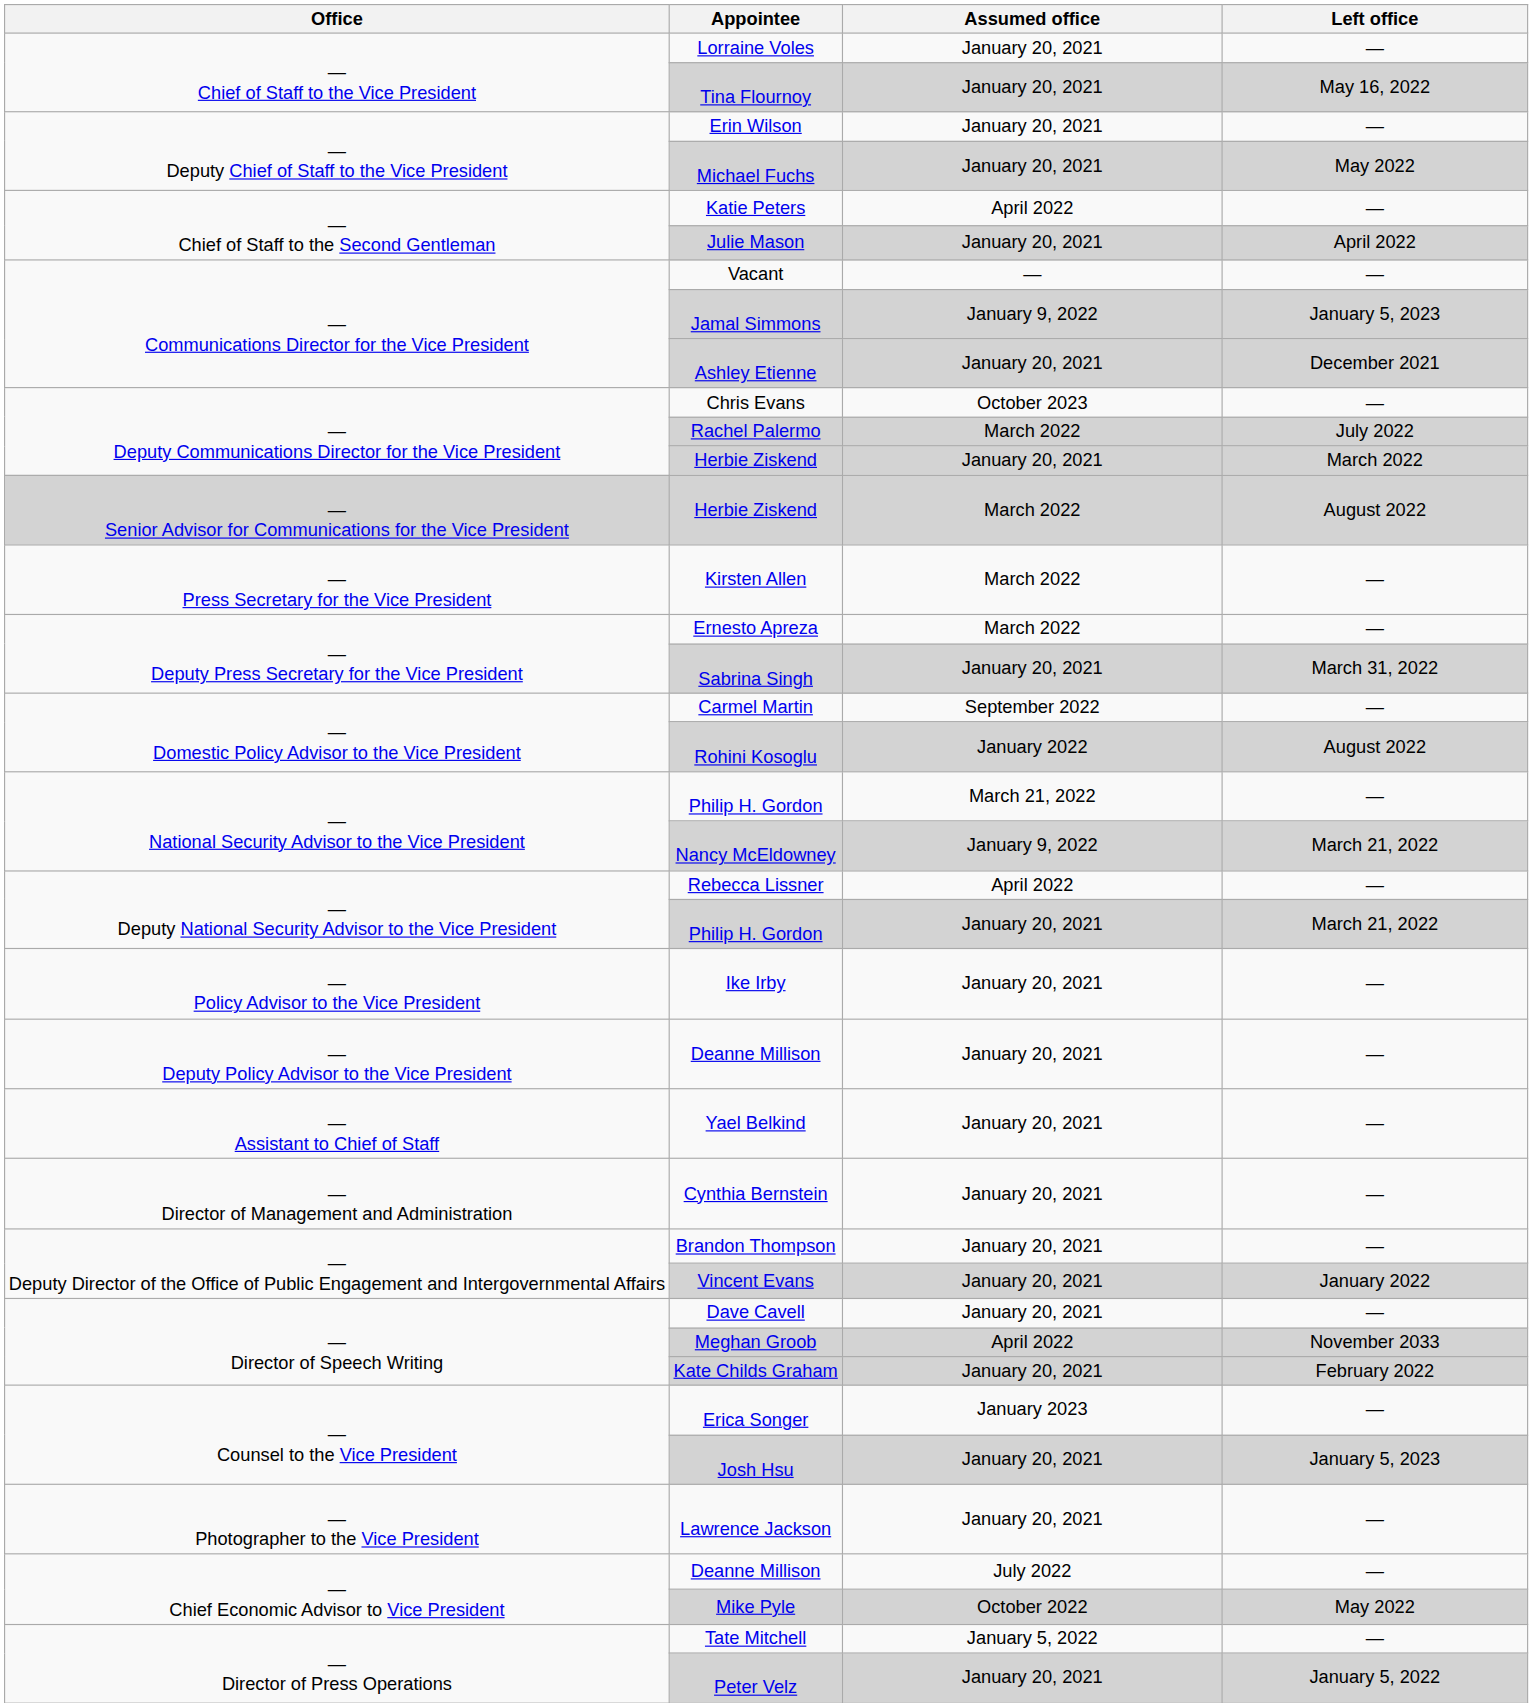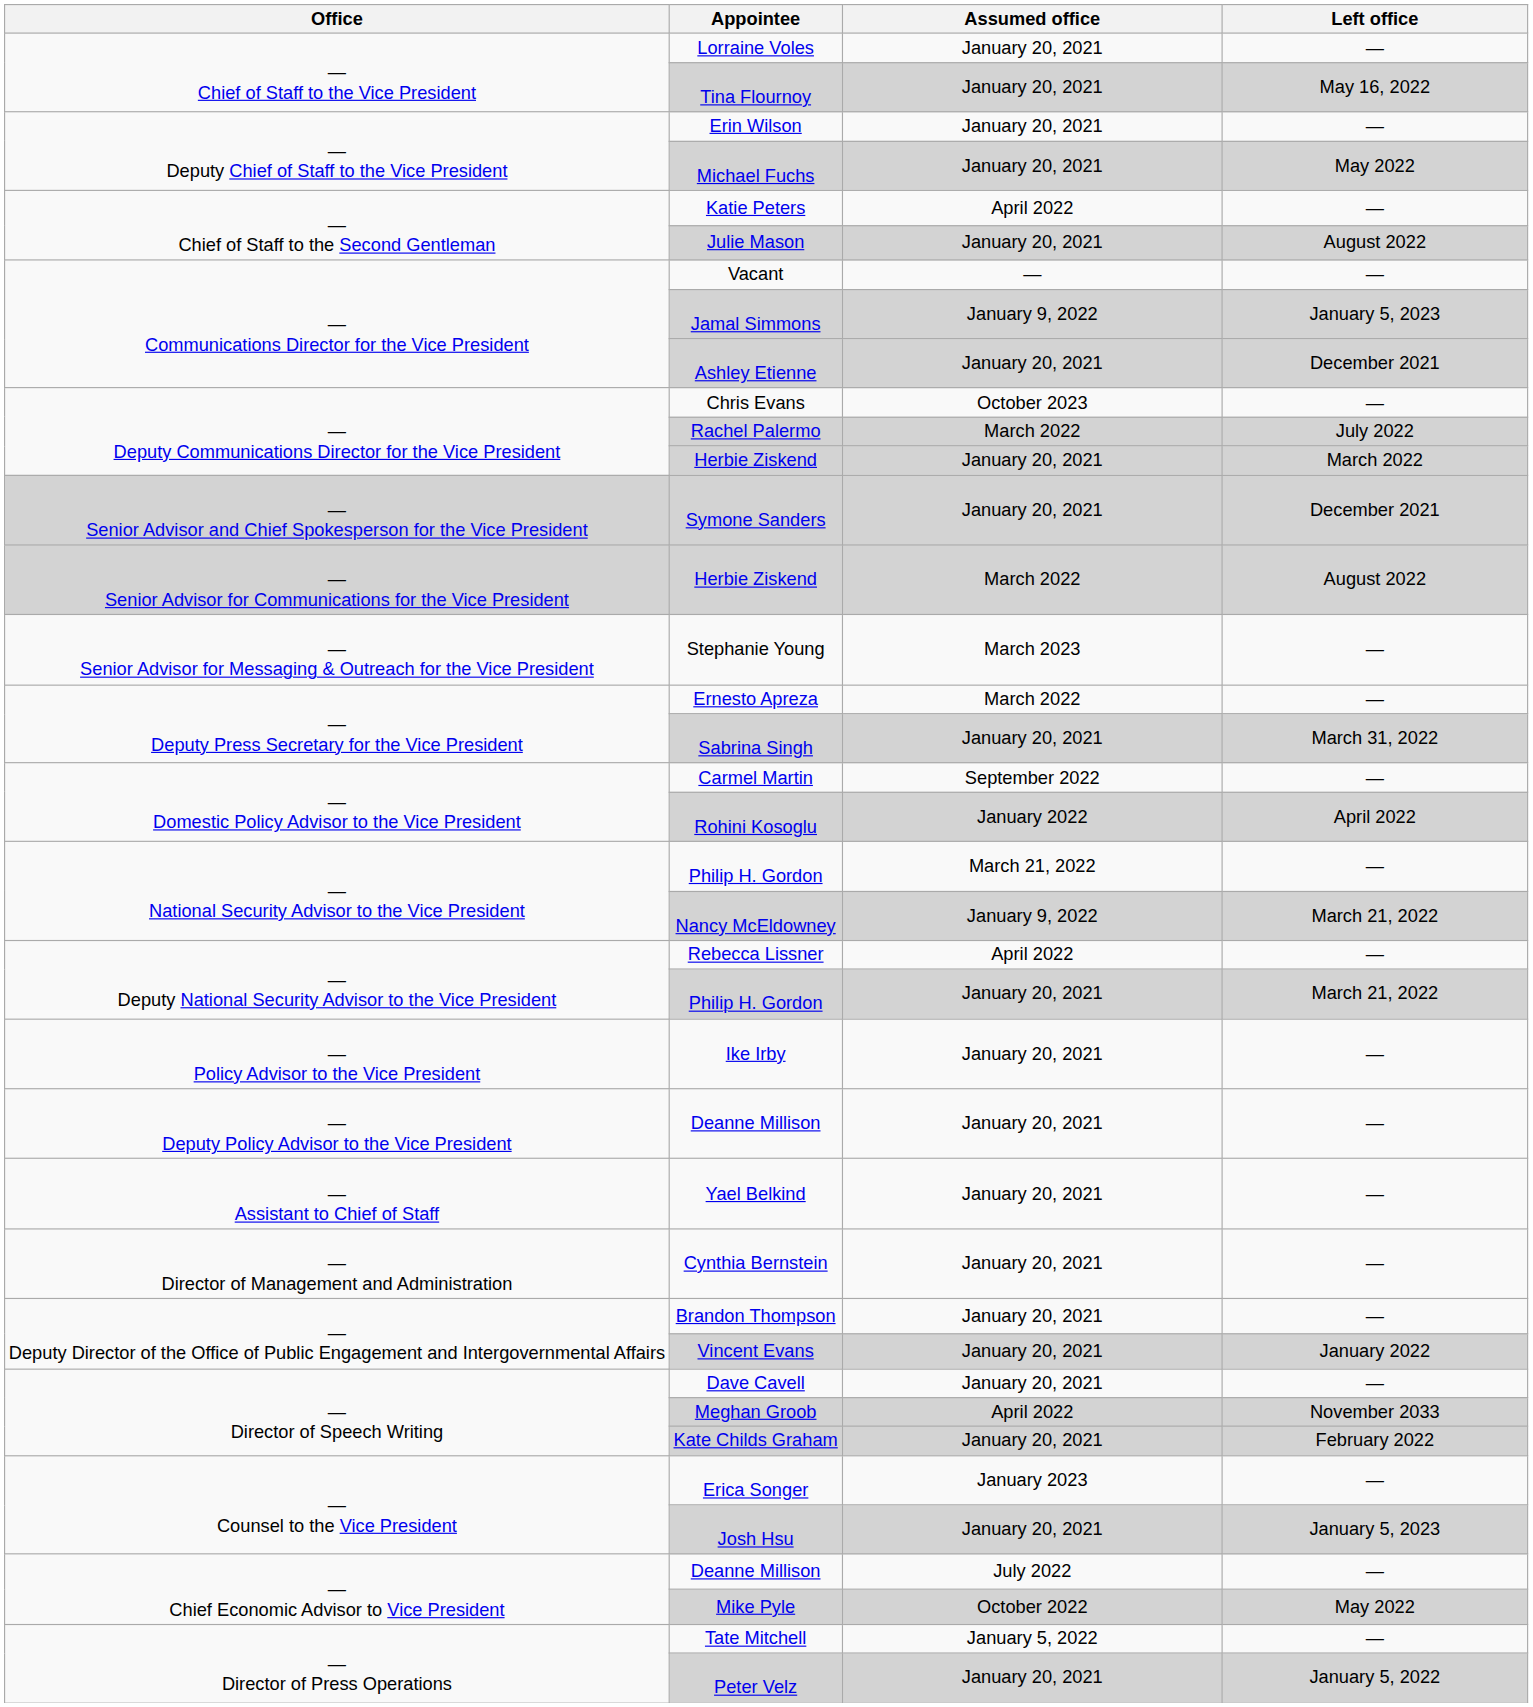 <table class="wikitable sortable" style="text-align:center">
 <tr>
 <th>Office</th>
 <th>Appointee</th>
 <th style="width:25%;" data-sort-type="date">Assumed office</th>
 <th style="width:20%;" data-sort-type="date">Left office</th>
 </tr>
 <tr>
 <td rowspan=2><br>—<br><a href='#'>Chief of Staff to the Vice President</a></td>
 <td><a href='#'>Lorraine Voles</a></td>
 <td>January 20, 2021</td>
 <td>—</td>
 </tr>
 <tr style="background:lightgray;">
 <td><br><a href='#'>Tina Flournoy</a></td>
 <td>January 20, 2021</td>
 <td>May 16, 2022</td>
 </tr>
 <tr>
 <td rowspan=2><br>—<br>Deputy <a href='#'>Chief of Staff to the Vice President</a></td>
 <td><a href='#'>Erin Wilson</a></td>
 <td>January 20, 2021</td>
 <td>—</td>
 </tr>
 <tr style="background:lightgray;">
 <td><br><a href='#'>Michael Fuchs</a></td>
 <td>January 20, 2021</td>
 <td>May 2022</td>
 </tr>
 <tr>
 <td rowspan=2><br>—<br>Chief of Staff to the <a href='#'>Second Gentleman</a></td>
 <td><a href='#'>Katie Peters</a></td>
 <td>April 2022</td>
 <td>—</td>
 </tr>
 <tr style="background:lightgray;">
 <td><a href='#'>Julie Mason</a></td>
 <td>January 20, 2021</td>
-<td>April 2022</td>
+<td>August 2022</td>
 </tr>
 <tr>
 <td rowspan="3"><br>—<br><a href='#'>Communications Director for the Vice President</a></td>
 <td>Vacant</td>
 <td>—</td>
 <td>—</td>
 </tr>
 <tr style="background:lightgray;">
 <td><br><a href='#'>Jamal Simmons</a></td>
 <td>January 9, 2022</td>
 <td>January 5, 2023</td>
 </tr>
 <tr style="background:lightgray;">
 <td><br><a href='#'>Ashley Etienne</a></td>
 <td>January 20, 2021</td>
 <td>December 2021</td>
 </tr>
 <tr>
 <td rowspan=3><br>—<br><a href='#'>Deputy Communications Director for the Vice President</a></td>
 <td>Chris Evans</td>
 <td>October 2023</td>
 <td>—</td>
 </tr>
 <tr style="background:lightgray;">
 <td><a href='#'>Rachel Palermo</a></td>
 <td>March 2022</td>
 <td>July 2022</td>
 </tr>
 <tr style="background:lightgray;">
 <td><a href='#'>Herbie Ziskend</a></td>
 <td>January 20, 2021</td>
 <td>March 2022</td>
 </tr>
 <tr style="background:lightgray;">
+<td><br>—<br><a href='#'>Senior Advisor and Chief Spokesperson for the Vice President</a></td>
+<td><br><a href='#'>Symone Sanders</a></td>
+<td>January 20, 2021</td>
+<td>December 2021</td>
+</tr>
+<tr style="background:lightgray;">
 <td><br>—<br><a href='#'>Senior Advisor for Communications for the Vice President</a></td>
 <td><a href='#'>Herbie Ziskend</a></td>
 <td>March 2022</td>
 <td>August 2022</td>
 </tr>
 <tr>
-<td><br>—<br><a href='#'>Press Secretary for the Vice President</a></td>
-<td><a href='#'>Kirsten Allen</a></td>
-<td>March 2022</td>
+<td><br>—<br><a href='#'>Senior Advisor for Messaging & Outreach for the Vice President</a></td>
+<td>Stephanie Young</td>
+<td>March 2023 </td>
 <td>—</td>
 </tr>
 <tr>
 <td rowspan=2><br>—<br><a href='#'>Deputy Press Secretary for the Vice President</a></td>
 <td><a href='#'>Ernesto Apreza</a></td>
 <td>March 2022</td>
 <td>—</td>
 </tr>
 <tr style="background:lightgray;">
 <td><br><a href='#'>Sabrina Singh</a></td>
 <td>January 20, 2021</td>
 <td>March 31, 2022</td>
 </tr>
 <tr>
 <td rowspan=2><br>—<br><a href='#'>Domestic Policy Advisor to the Vice President</a></td>
 <td><a href='#'>Carmel Martin</a></td>
 <td>September 2022</td>
 <td>—</td>
 </tr>
 <tr style="background:lightgray;">
 <td><br><a href='#'>Rohini Kosoglu</a></td>
 <td>January 2022</td>
-<td>August 2022</td>
+<td>April 2022</td>
 </tr>
 <tr>
 <td rowspan=2><br>—<br><a href='#'>National Security Advisor to the Vice President</a></td>
 <td><br><a href='#'>Philip H. Gordon</a></td>
 <td>March 21, 2022</td>
 <td>—</td>
 </tr>
 <tr style="background:lightgray;">
 <td><br><a href='#'>Nancy McEldowney</a></td>
 <td>January 9, 2022</td>
 <td>March 21, 2022</td>
 </tr>
 <tr>
 <td rowspan=2><br>—<br>Deputy <a href='#'>National Security Advisor to the Vice President</a></td>
 <td><a href='#'>Rebecca Lissner</a></td>
 <td>April 2022</td>
 <td>—</td>
 </tr>
 <tr style="background:lightgray;">
 <td><br><a href='#'>Philip H. Gordon</a></td>
 <td>January 20, 2021</td>
 <td>March 21, 2022</td>
 </tr>
 <tr>
 <td><br>—<br><a href='#'>Policy Advisor to the Vice President</a></td>
 <td><a href='#'>Ike Irby</a></td>
 <td>January 20, 2021</td>
 <td>—</td>
 </tr>
 <tr>
 <td><br>—<br><a href='#'>Deputy Policy Advisor to the Vice President</a></td>
 <td><a href='#'>Deanne Millison</a></td>
 <td>January 20, 2021</td>
 <td>—</td>
 </tr>
 <tr>
 <td><br>—<br><a href='#'>Assistant to Chief of Staff</a></td>
 <td><a href='#'>Yael Belkind</a></td>
 <td>January 20, 2021</td>
 <td>—</td>
 </tr>
 <tr>
 <td><br>—<br>Director of Management and Administration</td>
 <td><a href='#'>Cynthia Bernstein</a></td>
 <td>January 20, 2021</td>
 <td>—</td>
 </tr>
 <tr>
 <td rowspan=2><br>—<br>Deputy Director of the Office of Public Engagement and Intergovernmental Affairs</td>
 <td><a href='#'>Brandon Thompson</a></td>
 <td>January 20, 2021</td>
 <td>—</td>
 </tr>
 <tr style="background:lightgrey">
 <td><a href='#'>Vincent Evans</a></td>
 <td>January 20, 2021</td>
 <td>January 2022</td>
 </tr>
 <tr>
 <td rowspan=3><br>—<br>Director of Speech Writing</td>
 <td><a href='#'>Dave Cavell</a></td>
 <td>January 20, 2021</td>
 <td>—</td>
 </tr>
 <tr style="background:lightgray;">
 <td><a href='#'>Meghan Groob</a></td>
 <td>April 2022</td>
 <td>November 2033</td>
 </tr>
 <tr style="background:lightgray;">
 <td><a href='#'>Kate Childs Graham</a></td>
 <td>January 20, 2021</td>
 <td>February 2022</td>
 </tr>
 <tr>
 <td rowspan=2><br>—<br>Counsel to the <a href='#'>Vice President</a></td>
 <td><br><a href='#'>Erica Songer</a></td>
 <td>January 2023</td>
 <td>—</td>
 </tr>
 <tr style="background:lightgray;">
 <td><br><a href='#'>Josh Hsu</a></td>
 <td>January 20, 2021</td>
 <td>January 5, 2023</td>
 </tr>
 <tr>
-<td><br>—<br>Photographer to the <a href='#'>Vice President</a></td>
-<td><br><a href='#'>Lawrence Jackson</a></td>
-<td>January 20, 2021</td>
-<td>—</td>
-</tr>
-<tr>
 <td rowspan=2><br>—<br>Chief Economic Advisor to <a href='#'>Vice President</a></td>
 <td><a href='#'>Deanne Millison</a></td>
 <td>July 2022</td>
 <td>—</td>
 </tr>
 <tr style="background:lightgray;">
 <td><a href='#'>Mike Pyle</a></td>
 <td>October 2022</td>
 <td>May 2022</td>
 </tr>
 <tr>
 <td rowspan=2><br>—<br>Director of Press Operations</td>
 <td><a href='#'>Tate Mitchell</a></td>
 <td>January 5, 2022</td>
 <td>—</td>
 </tr>
 <tr style="background:lightgrey">
 <td><br><a href='#'>Peter Velz</a></td>
 <td>January 20, 2021</td>
 <td>January 5, 2022</td>
 </tr>
 </table>
